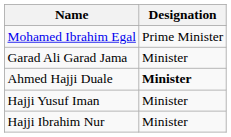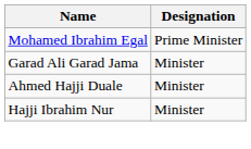 <table class="wikitable">
 <tr>
 <th>Name</th>
 <th>Designation</th>
 </tr>
 <tr>
 <td><a href='#'>Mohamed Ibrahim Egal</a></td>
 <td>Prime Minister</td>
 </tr>
 <tr>
 <td>Garad Ali Garad Jama</td>
 <td>Minister</td>
 </tr>
 <tr>
 <td>Ahmed Hajji Duale</td>
-<td><strong>Minister</strong></td>
-</tr>
-<tr>
-<td>Hajji Yusuf Iman</td>
 <td>Minister</td>
 </tr>
 <tr>
 <td>Hajji Ibrahim Nur</td>
 <td>Minister</td>
 </tr>
 </table>
